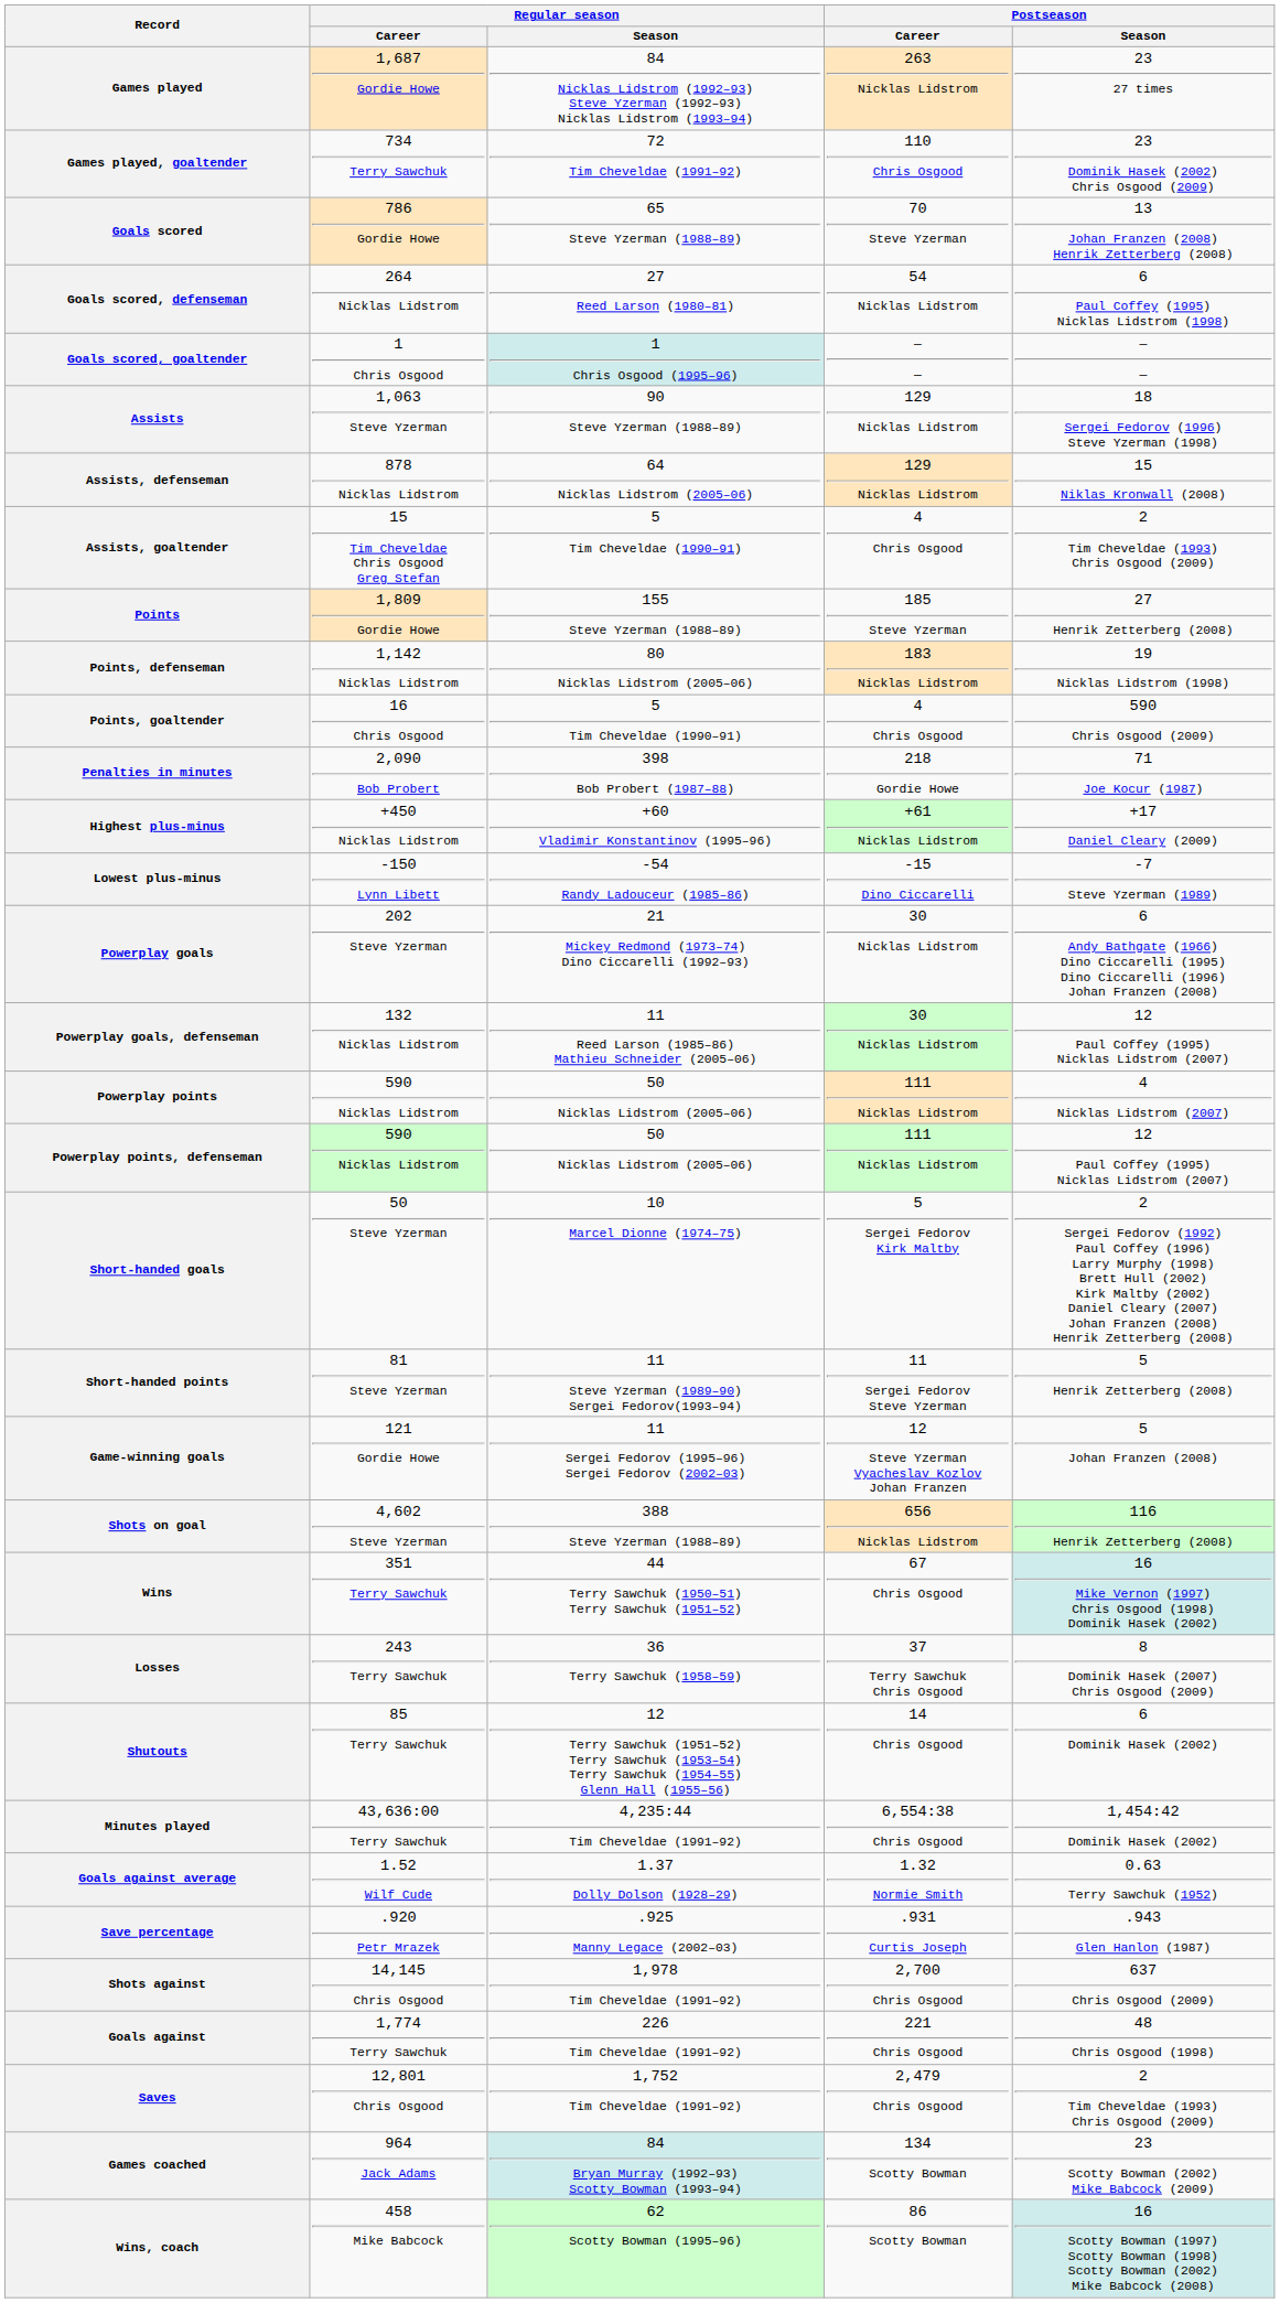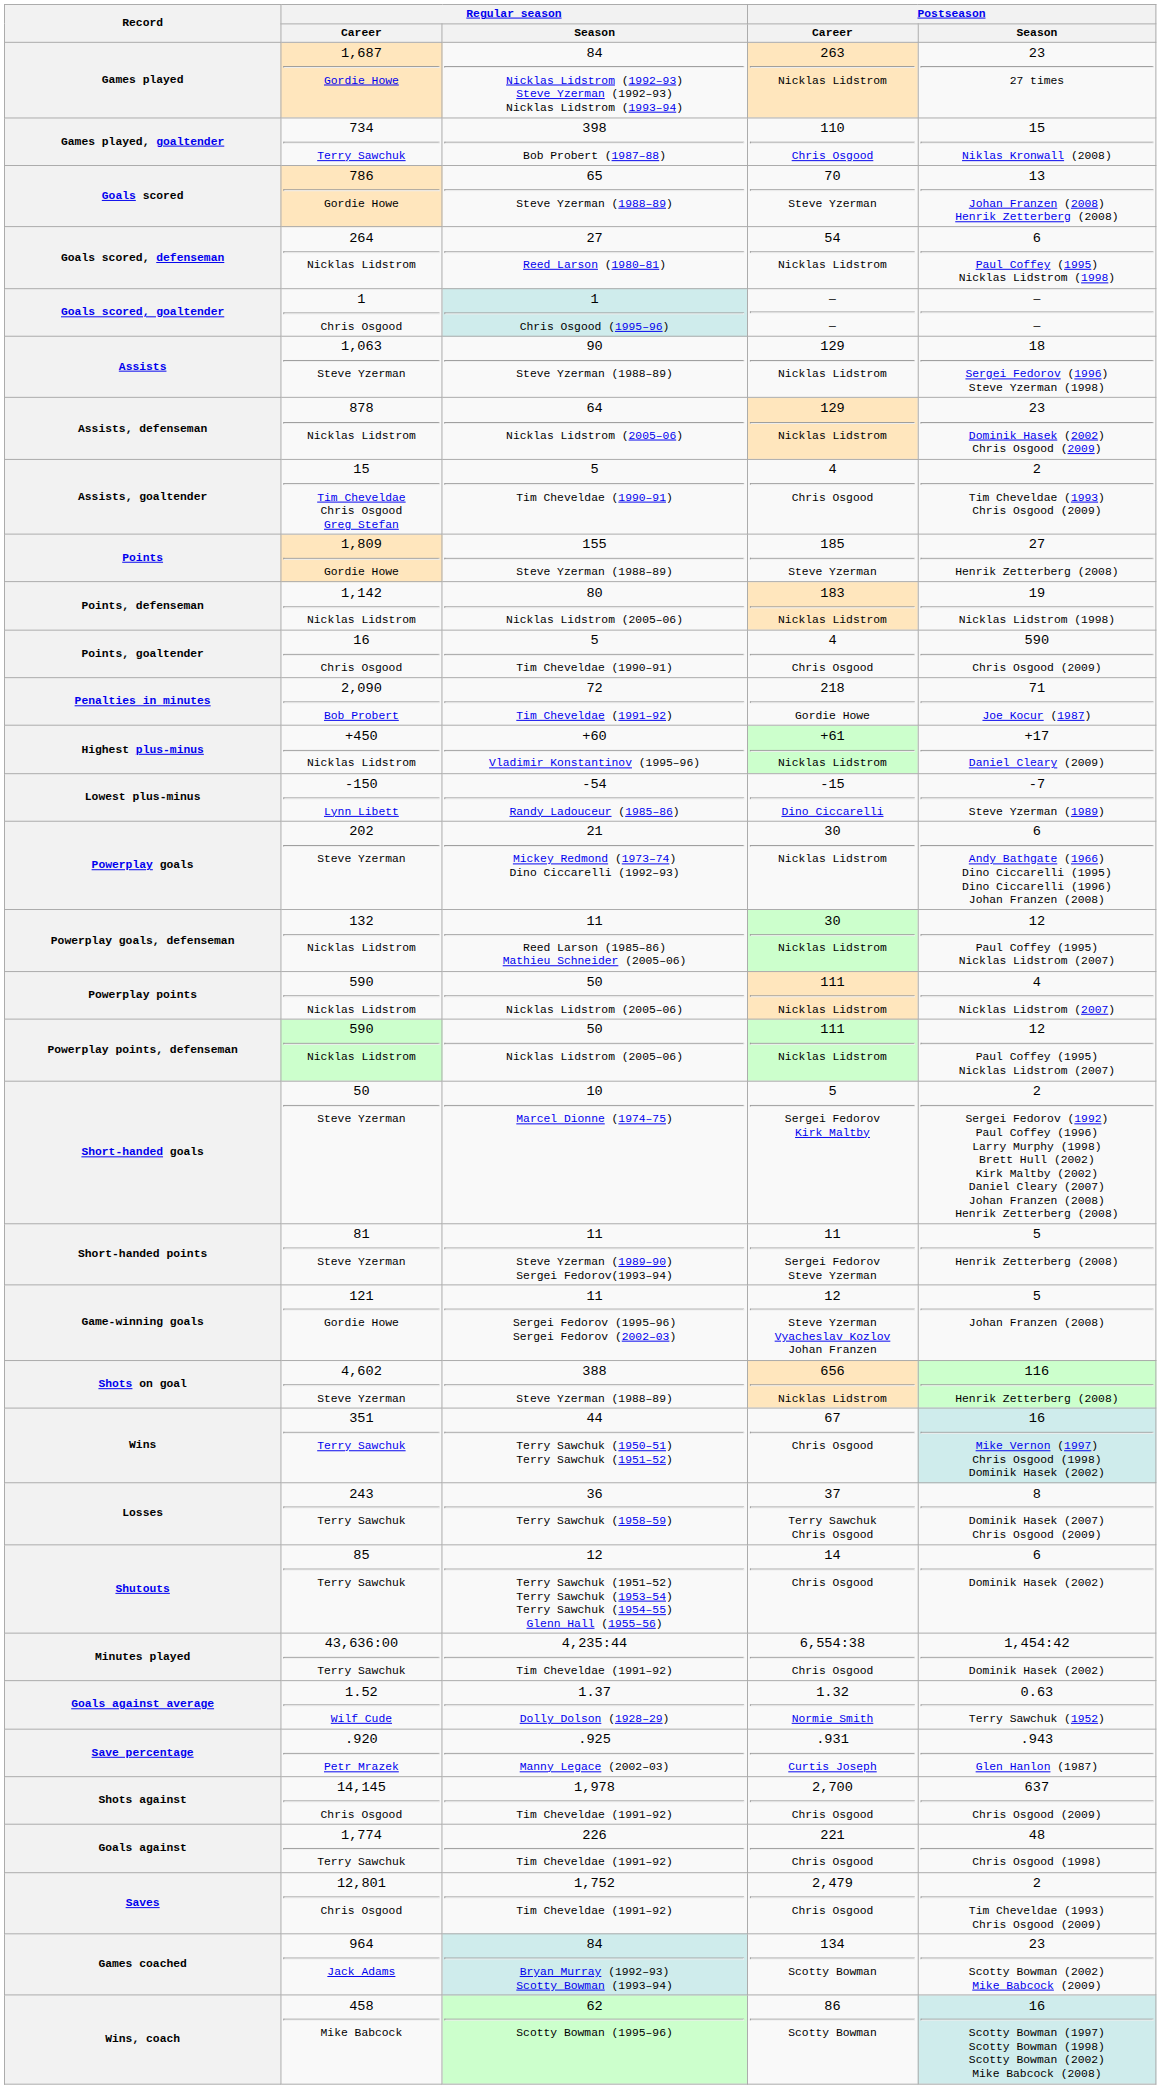 <table class="wikitable" style="font-size: 90%; text-align: center;" width="75%">
 <tr>
 <th scope="col" rowspan="2">Record</th>
 <th colspan="2"><a href='#'>Regular season</a></th>
 <th colspan="2"><a href='#'>Postseason</a></th>
 </tr>
 <tr>
 <th scope="col">Career</th>
 <th scope="col">Season</th>
 <th scope="col">Career</th>
 <th scope="col">Season</th>
 </tr>
 <tr>
 <th scope="row">Games played</th>
 <td valign="top" style="background:#FFE6BD"><big>1,687</big><hr><a href='#'>Gordie Howe</a></td>
 <td valign="top"><big>84</big><hr><a href='#'>Nicklas Lidstrom</a> (<a href='#'>1992–93</a>)<br><a href='#'>Steve Yzerman</a> (1992–93)<br>Nicklas Lidstrom (<a href='#'>1993–94</a>)</td>
 <td valign="top" style="background:#FFE6BD"><big>263</big><hr>Nicklas Lidstrom</td>
 <td valign="top"><big>23</big><hr>27 times</td>
 </tr>
 <tr>
 <th scope="row">Games played, <a href='#'>goaltender</a></th>
 <td valign="top"><big>734</big><hr><a href='#'>Terry Sawchuk</a></td>
-<td valign="top"><big>72</big><hr><a href='#'>Tim Cheveldae</a> (<a href='#'>1991–92</a>)</td>
+<td valign="top"><big>398</big><hr>Bob Probert (<a href='#'>1987–88</a>)</td>
 <td valign="top"><big>110</big><hr><a href='#'>Chris Osgood</a></td>
-<td valign="top"><big>23</big><hr><a href='#'>Dominik Hasek</a> (<a href='#'>2002</a>)<br>Chris Osgood (<a href='#'>2009</a>)</td>
+<td valign="top"><big>15</big><hr><a href='#'>Niklas Kronwall</a> (2008)</td>
 </tr>
 <tr>
 <th scope="row"><a href='#'>Goals</a> scored</th>
 <td valign="top" style="background:#FFE6BD"><big>786</big><hr>Gordie Howe</td>
 <td valign="top"><big>65</big><hr>Steve Yzerman (<a href='#'>1988–89</a>)</td>
 <td valign="top"><big>70</big><hr>Steve Yzerman</td>
 <td valign="top"><big>13</big><hr><a href='#'>Johan Franzen</a> (<a href='#'>2008</a>)<br><a href='#'>Henrik Zetterberg</a> (2008)</td>
 </tr>
 <tr>
 <th scope="row">Goals scored, <a href='#'>defenseman</a></th>
 <td valign="top"><big>264</big><hr>Nicklas Lidstrom</td>
 <td valign="top"><big>27</big><hr><a href='#'>Reed Larson</a> (<a href='#'>1980–81</a>)</td>
 <td valign="top"><big>54</big><hr>Nicklas Lidstrom</td>
 <td valign="top"><big>6</big><hr><a href='#'>Paul Coffey</a> (<a href='#'>1995</a>)<br>Nicklas Lidstrom (<a href='#'>1998</a>)</td>
 </tr>
 <tr>
 <th scope="row"><a href='#'>Goals scored, goaltender</a></th>
 <td valign="top"><big>1</big><hr>Chris Osgood</td>
 <td valign="top" style="background: #CFECEC;"><big>1</big><hr>Chris Osgood (<a href='#'>1995–96</a>)</td>
 <td>—<hr>—</td>
 <td>—<hr>—</td>
 </tr>
 <tr>
 <th scope="row"><a href='#'>Assists</a></th>
 <td valign="top"><big>1,063</big><hr>Steve Yzerman</td>
 <td valign="top"><big>90</big><hr>Steve Yzerman (1988–89)</td>
 <td valign="top"><big>129</big><hr>Nicklas Lidstrom</td>
 <td valign="top"><big>18</big><hr><a href='#'>Sergei Fedorov</a> (<a href='#'>1996</a>)<br>Steve Yzerman (1998)</td>
 </tr>
 <tr>
 <th scope="row">Assists, defenseman</th>
 <td valign="top"><big>878</big><hr>Nicklas Lidstrom</td>
 <td valign="top"><big>64</big><hr>Nicklas Lidstrom (<a href='#'>2005–06</a>)</td>
 <td valign="top" style="background: #FFE6BD;"><big>129</big><hr>Nicklas Lidstrom</td>
-<td valign="top"><big>15</big><hr><a href='#'>Niklas Kronwall</a> (2008)</td>
+<td valign="top"><big>23</big><hr><a href='#'>Dominik Hasek</a> (<a href='#'>2002</a>)<br>Chris Osgood (<a href='#'>2009</a>)</td>
 </tr>
 <tr>
 <th scope="row">Assists, goaltender</th>
 <td valign="top"><big>15</big><hr><a href='#'>Tim Cheveldae</a><br>Chris Osgood<br><a href='#'>Greg Stefan</a></td>
 <td valign="top"><big>5</big><hr>Tim Cheveldae (<a href='#'>1990–91</a>)</td>
 <td valign="top"><big>4</big><hr>Chris Osgood</td>
 <td valign="top"><big>2</big><hr>Tim Cheveldae (<a href='#'>1993</a>)<br>Chris Osgood (2009)</td>
 </tr>
 <tr>
 <th scope="row"><a href='#'>Points</a></th>
 <td valign="top" style="background:#FFE6BD"><big>1,809</big><hr>Gordie Howe</td>
 <td valign="top"><big>155</big><hr>Steve Yzerman (1988–89)</td>
 <td valign="top"><big>185</big><hr>Steve Yzerman</td>
 <td valign="top"><big>27</big><hr>Henrik Zetterberg (2008)</td>
 </tr>
 <tr>
 <th scope="row">Points, defenseman</th>
 <td valign="top"><big>1,142</big><hr>Nicklas Lidstrom</td>
 <td valign="top"><big>80</big><hr>Nicklas Lidstrom (2005–06)</td>
 <td valign="top" style="background: #FFE6BD;"><big>183</big><hr>Nicklas Lidstrom</td>
 <td valign="top"><big>19</big><hr>Nicklas Lidstrom (1998)</td>
 </tr>
 <tr>
 <th scope="row">Points, goaltender</th>
 <td valign="top"><big>16</big><hr>Chris Osgood</td>
 <td valign="top"><big>5</big><hr>Tim Cheveldae (1990–91)</td>
 <td valign="top"><big>4</big><hr>Chris Osgood</td>
 <td valign="top"><big>590</big><hr>Chris Osgood (2009)</td>
 </tr>
 <tr>
 <th scope="row"><a href='#'>Penalties in minutes</a></th>
 <td valign="top"><big>2,090</big><hr><a href='#'>Bob Probert</a></td>
-<td valign="top"><big>398</big><hr>Bob Probert (<a href='#'>1987–88</a>)</td>
+<td valign="top"><big>72</big><hr><a href='#'>Tim Cheveldae</a> (<a href='#'>1991–92</a>)</td>
 <td valign="top"><big>218</big><hr>Gordie Howe</td>
 <td valign="top"><big>71</big><hr><a href='#'>Joe Kocur</a> (<a href='#'>1987</a>)</td>
 </tr>
 <tr>
 <th scope="row">Highest <a href='#'>plus-minus</a></th>
 <td valign="top"><big>+450</big><hr>Nicklas Lidstrom</td>
 <td valign="top"><big>+60</big><hr><a href='#'>Vladimir Konstantinov</a> (1995–96)</td>
 <td valign="top" style="background: #CCFFCC;"><big>+61</big><hr>Nicklas Lidstrom</td>
 <td valign="top"><big>+17</big><hr><a href='#'>Daniel Cleary</a> (2009)</td>
 </tr>
 <tr>
 <th scope="row">Lowest plus-minus</th>
 <td valign="top"><big>-150</big><hr><a href='#'>Lynn Libett</a></td>
 <td valign="top"><big>-54</big><hr><a href='#'>Randy Ladouceur</a> (<a href='#'>1985–86</a>)</td>
 <td valign="top"><big>-15</big><hr><a href='#'>Dino Ciccarelli</a></td>
 <td valign="top"><big>-7</big><hr>Steve Yzerman (<a href='#'>1989</a>)</td>
 </tr>
 <tr>
 <th scope="row"><a href='#'>Powerplay</a> goals</th>
 <td valign="top"><big>202</big><hr>Steve Yzerman</td>
 <td valign="top"><big>21</big><hr><a href='#'>Mickey Redmond</a> (<a href='#'>1973–74</a>)<br>Dino Ciccarelli (1992–93)</td>
 <td valign="top"><big>30</big><hr>Nicklas Lidstrom</td>
 <td valign="top"><big>6</big><hr><a href='#'>Andy Bathgate</a> (<a href='#'>1966</a>)<br>Dino Ciccarelli (1995)<br>Dino Ciccarelli (1996)<br>Johan Franzen (2008)</td>
 </tr>
 <tr>
 <th scope="row">Powerplay goals, defenseman</th>
 <td valign="top"><big>132</big><hr>Nicklas Lidstrom</td>
 <td valign="top"><big>11</big><hr>Reed Larson (1985–86)<br><a href='#'>Mathieu Schneider</a> (2005–06)</td>
 <td valign="top" style="background: #CCFFCC;"><big>30</big><hr>Nicklas Lidstrom</td>
 <td valign="top"><big>12</big><hr>Paul Coffey (1995)<br>Nicklas Lidstrom (2007)</td>
 </tr>
 <tr>
 <th scope="row">Powerplay points</th>
 <td valign="top"><big>590</big><hr>Nicklas Lidstrom</td>
 <td valign="top"><big>50</big><hr>Nicklas Lidstrom (2005–06)</td>
 <td valign="top" style="background: #FFE6BD;"><big>111</big><hr>Nicklas Lidstrom</td>
 <td valign="top"><big>4</big><hr>Nicklas Lidstrom (<a href='#'>2007</a>)</td>
 </tr>
 <tr>
 <th scope="row">Powerplay points, defenseman</th>
 <td valign="top" style="background: #CCFFCC;"><big>590</big><hr>Nicklas Lidstrom</td>
 <td valign="top"><big>50</big><hr>Nicklas Lidstrom (2005–06)</td>
 <td valign="top" style="background: #CCFFCC;"><big>111</big><hr>Nicklas Lidstrom</td>
 <td valign="top"><big>12</big><hr>Paul Coffey (1995)<br>Nicklas Lidstrom (2007)</td>
 </tr>
 <tr>
 <th scope="row"><a href='#'>Short-handed</a> goals</th>
 <td valign="top"><big>50</big><hr>Steve Yzerman</td>
 <td valign="top"><big>10</big><hr><a href='#'>Marcel Dionne</a> (<a href='#'>1974–75</a>)</td>
 <td valign="top"><big>5</big><hr>Sergei Fedorov<br><a href='#'>Kirk Maltby</a></td>
 <td valign="top"><big>2</big><hr>Sergei Fedorov (<a href='#'>1992</a>)<br>Paul Coffey (1996)<br>Larry Murphy (1998)<br>Brett Hull (2002)<br>Kirk Maltby (2002)<br>Daniel Cleary (2007)<br>Johan Franzen (2008)<br>Henrik Zetterberg (2008)</td>
 </tr>
 <tr>
 <th scope="row">Short-handed points</th>
 <td valign="top"><big>81</big><hr>Steve Yzerman</td>
 <td valign="top"><big>11</big><hr>Steve Yzerman (<a href='#'>1989–90</a>)<br>Sergei Fedorov(1993–94)</td>
 <td valign="top"><big>11</big><hr>Sergei Fedorov<br>Steve Yzerman</td>
 <td valign="top"><big>5</big><hr>Henrik Zetterberg (2008)</td>
 </tr>
 <tr>
 <th scope="row">Game-winning goals</th>
 <td valign="top"><big>121</big><hr>Gordie Howe</td>
 <td valign="top"><big>11</big><hr>Sergei Fedorov (1995–96)<br>Sergei Fedorov (<a href='#'>2002–03</a>)</td>
 <td valign="top"><big>12</big><hr>Steve Yzerman<br><a href='#'>Vyacheslav Kozlov</a><br>Johan Franzen</td>
 <td valign="top"><big>5</big><hr>Johan Franzen (2008)</td>
 </tr>
 <tr>
 <th scope="row"><a href='#'>Shots</a> on goal</th>
 <td valign="top"><big>4,602</big><hr>Steve Yzerman</td>
 <td valign="top"><big>388</big><hr>Steve Yzerman (1988–89)</td>
 <td valign="top" style="background:#FFE6BD"><big>656</big><hr>Nicklas Lidstrom</td>
 <td valign="top" style="background: #CCFFCC;"><big>116</big><hr>Henrik Zetterberg (2008)</td>
 </tr>
 <tr>
 <th scope="row">Wins</th>
 <td valign="top"><big>351</big><hr><a href='#'>Terry Sawchuk</a></td>
 <td valign="top"><big>44</big><hr>Terry Sawchuk (<a href='#'>1950–51</a>)<br>Terry Sawchuk (<a href='#'>1951–52</a>)</td>
 <td valign="top"><big>67</big><hr>Chris Osgood</td>
 <td valign="top" style="background: #CFECEC;"><big>16</big><hr><a href='#'>Mike Vernon</a> (<a href='#'>1997</a>)<br>Chris Osgood (1998)<br>Dominik Hasek (2002)</td>
 </tr>
 <tr>
 <th scope="row">Losses</th>
 <td valign="top"><big>243</big><hr>Terry Sawchuk</td>
 <td valign="top"><big>36</big><hr>Terry Sawchuk (<a href='#'>1958–59</a>)</td>
 <td valign="top"><big>37</big><hr>Terry Sawchuk<br>Chris Osgood</td>
 <td valign="top"><big>8</big><hr>Dominik Hasek (2007)<br>Chris Osgood (2009)</td>
 </tr>
 <tr>
 <th scope="row"><a href='#'>Shutouts</a></th>
 <td valign="top"><big>85</big><hr>Terry Sawchuk</td>
 <td valign="top"><big>12</big><hr>Terry Sawchuk (1951–52)<br>Terry Sawchuk (<a href='#'>1953–54</a>)<br>Terry Sawchuk (<a href='#'>1954–55</a>)<br><a href='#'>Glenn Hall</a> (<a href='#'>1955–56</a>)</td>
 <td valign="top"><big>14</big><hr>Chris Osgood</td>
 <td valign="top"><big>6</big><hr>Dominik Hasek (2002)</td>
 </tr>
 <tr>
 <th scope="row">Minutes played</th>
 <td valign="top"><big>43,636:00</big><hr>Terry Sawchuk</td>
 <td valign="top"><big>4,235:44</big><hr>Tim Cheveldae (1991–92)</td>
 <td valign="top"><big>6,554:38</big><hr>Chris Osgood</td>
 <td valign="top"><big>1,454:42</big><hr>Dominik Hasek (2002)</td>
 </tr>
 <tr>
 <th scope="row"><a href='#'>Goals against average</a></th>
 <td valign="top"><big>1.52</big><hr><a href='#'>Wilf Cude</a></td>
 <td valign="top"><big>1.37</big><hr><a href='#'>Dolly Dolson</a> (<a href='#'>1928–29</a>)</td>
 <td valign="top"><big>1.32</big><hr><a href='#'>Normie Smith</a></td>
 <td valign="top"><big>0.63</big><hr>Terry Sawchuk (<a href='#'>1952</a>)</td>
 </tr>
 <tr>
 <th scope="row"><a href='#'>Save percentage</a></th>
 <td valign="top"><big>.920</big><hr><a href='#'>Petr Mrazek</a></td>
 <td valign="top"><big>.925</big><hr><a href='#'>Manny Legace</a> (2002–03)</td>
 <td valign="top"><big>.931</big><hr><a href='#'>Curtis Joseph</a></td>
 <td valign="top"><big>.943</big><hr><a href='#'>Glen Hanlon</a> (1987)</td>
 </tr>
 <tr>
 <th scope="row">Shots against</th>
 <td valign="top"><big>14,145</big><hr>Chris Osgood</td>
 <td valign="top"><big>1,978</big><hr>Tim Cheveldae (1991–92)</td>
 <td valign="top"><big>2,700</big><hr>Chris Osgood</td>
 <td valign="top"><big>637</big><hr>Chris Osgood (2009)</td>
 </tr>
 <tr>
 <th scope="row">Goals against</th>
 <td valign="top"><big>1,774</big><hr>Terry Sawchuk</td>
 <td valign="top"><big>226</big><hr>Tim Cheveldae (1991–92)</td>
 <td valign="top"><big>221</big><hr>Chris Osgood</td>
 <td valign="top"><big>48</big><hr>Chris Osgood (1998)</td>
 </tr>
 <tr>
 <th scope="row"><a href='#'>Saves</a></th>
 <td valign="top"><big>12,801</big><hr>Chris Osgood</td>
 <td valign="top"><big>1,752</big><hr>Tim Cheveldae (1991–92)</td>
 <td valign="top"><big>2,479</big><hr>Chris Osgood</td>
 <td valign="top"><big>2</big><hr>Tim Cheveldae (1993)<br>Chris Osgood (2009)</td>
 </tr>
 <tr>
 <th scope="row">Games coached</th>
 <td valign="top"><big>964</big><hr><a href='#'>Jack Adams</a></td>
 <td valign="top" style="background: #CFECEC;"><big>84</big><hr><a href='#'>Bryan Murray</a> (1992–93)<br><a href='#'>Scotty Bowman</a> (1993–94)</td>
 <td valign="top"><big>134</big><hr>Scotty Bowman</td>
 <td valign="top"><big>23</big><hr>Scotty Bowman (2002)<br><a href='#'>Mike Babcock</a> (2009)</td>
 </tr>
 <tr>
 <th scope="row">Wins, coach</th>
 <td valign="top"><big>458</big><hr>Mike Babcock</td>
 <td valign="top" style="background: #CCFFCC;"><big>62</big><hr>Scotty Bowman (1995–96)</td>
 <td valign="top"><big>86</big><hr>Scotty Bowman</td>
 <td valign="top" style="background: #CFECEC;"><big>16</big><hr>Scotty Bowman (1997)<br>Scotty Bowman (1998)<br>Scotty Bowman (2002)<br>Mike Babcock (2008)</td>
 </tr>
 </table>
